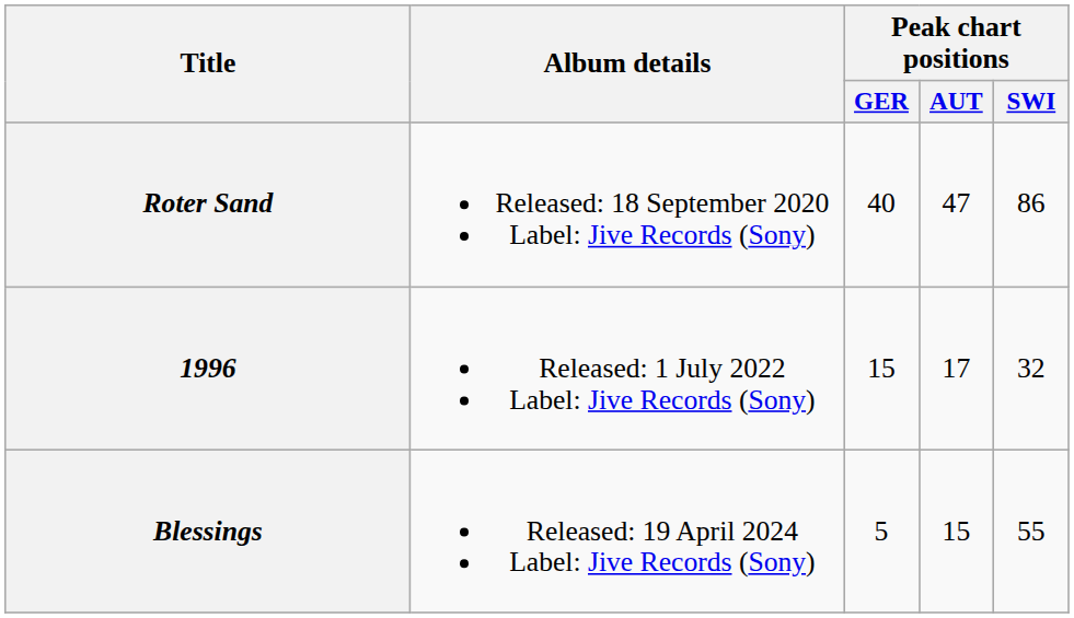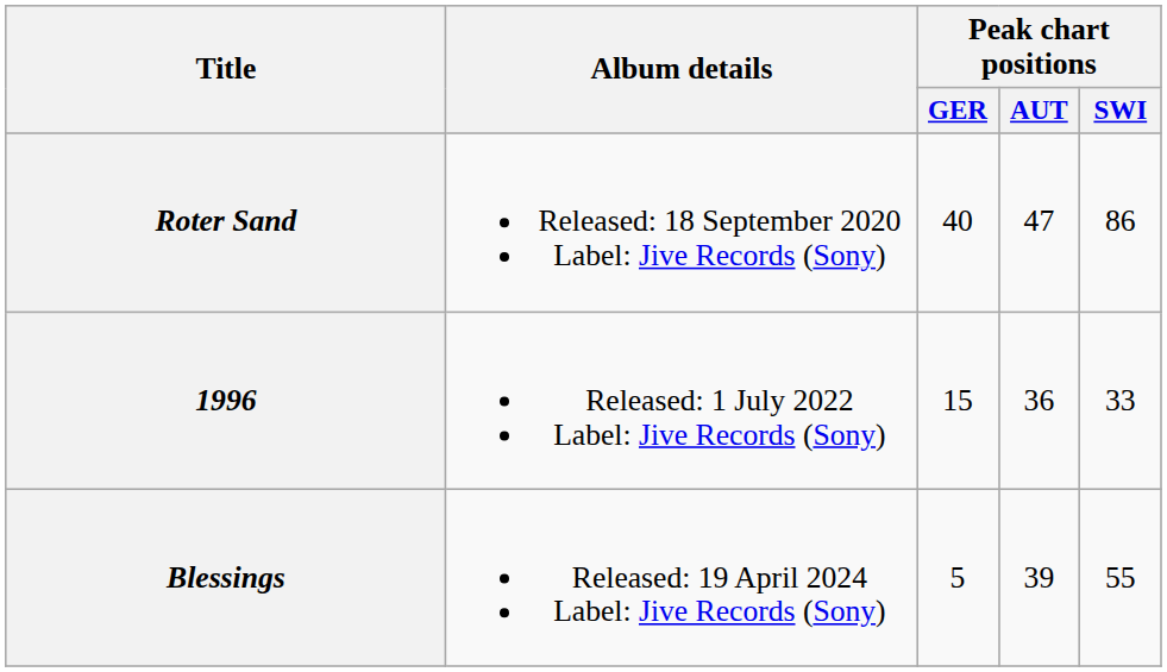 <table class="wikitable plainrowheaders" style="text-align:center;">
 <tr>
 <th scope="col" rowspan="2" style="width:14em;">Title</th>
 <th scope="col" rowspan="2" style="width:15em;">Album details</th>
 <th colspan="3" scope="col">Peak chart positions</th>
 </tr>
 <tr>
 <th scope="col" style="width:2.5em;font-size:90%;"><a href='#'>GER</a><br></th>
 <th scope="col" style="width:2.5em;font-size:90%;"><a href='#'>AUT</a><br></th>
 <th scope="col" style="width:2.5em;font-size:90%;"><a href='#'>SWI</a><br></th>
 </tr>
 <tr>
 <th scope="row"><em>Roter Sand</em></th>
 <td><br><ul><li>Released: 18 September 2020</li><li>Label: <a href='#'>Jive Records</a> (<a href='#'>Sony</a>)</li></ul></td>
 <td>40</td>
 <td>47</td>
 <td>86</td>
 </tr>
 <tr>
 <th scope="row"><em>1996</em></th>
 <td><br><ul><li>Released: 1 July 2022</li><li>Label: <a href='#'>Jive Records</a> (<a href='#'>Sony</a>)</li></ul></td>
 <td>15</td>
-<td>17</td>
-<td>32</td>
+<td>36</td>
+<td>33</td>
 </tr>
 <tr>
 <th scope="row"><em>Blessings</em></th>
 <td><br><ul><li>Released: 19 April 2024</li><li>Label: <a href='#'>Jive Records</a> (<a href='#'>Sony</a>)</li></ul></td>
 <td>5</td>
-<td>15</td>
+<td>39</td>
 <td>55</td>
 </tr>
 </table>
